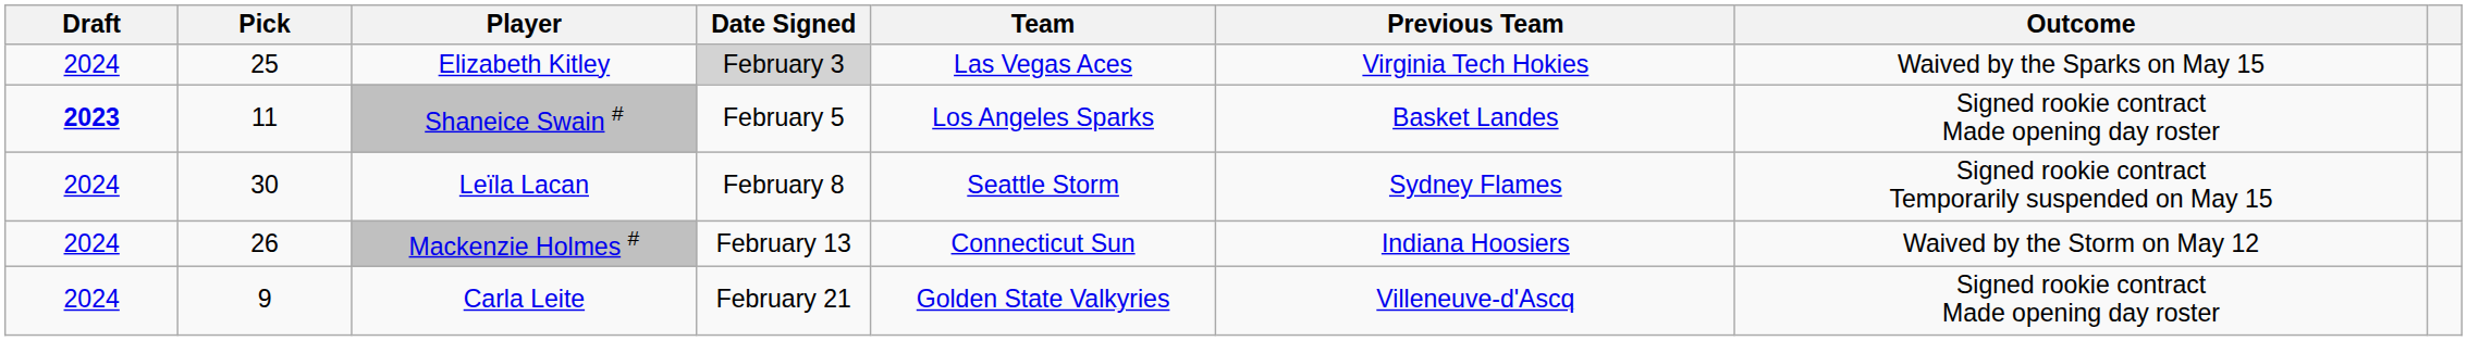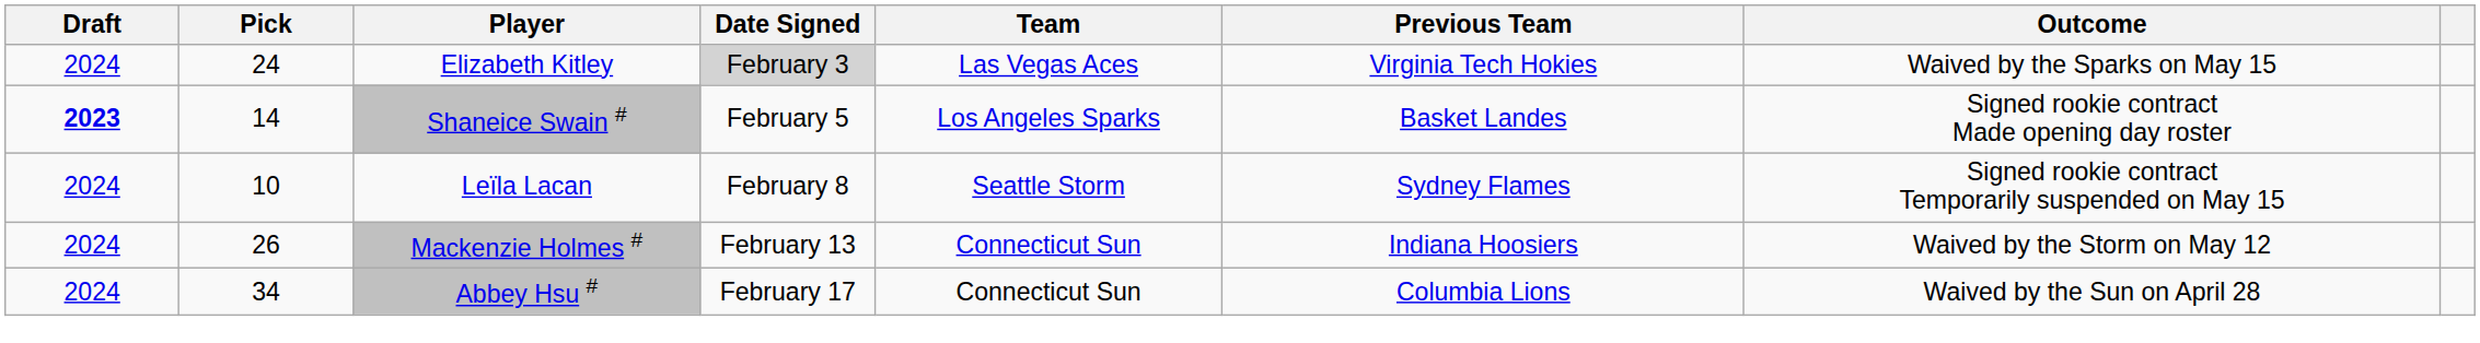 <table class="wikitable sortable" style="text-align: center">
 <tr>
 <th width="5%">Draft</th>
 <th width="5%">Pick</th>
 <th width="10%">Player</th>
 <th width="5%">Date Signed</th>
 <th width="10%">Team</th>
 <th width="15%">Previous Team</th>
 <th width="20%">Outcome</th>
 <th width=1% class="unsortable"></th>
 </tr>
 <tr>
 <td><a href='#'>2024</a></td>
-<td>25</td>
+<td>24</td>
 <td><a href='#'>Elizabeth Kitley</a></td>
 <td style="background: lightgrey;">February 3</td>
 <td><a href='#'>Las Vegas Aces</a></td>
 <td><a href='#'>Virginia Tech Hokies</a><br></td>
 <td>Waived by the Sparks on May 15</td>
 <td></td>
 </tr>
 <tr>
 <td><strong><a href='#'>2023</a></strong></td>
-<td>11</td>
+<td>14</td>
 <td bgcolor=#C0C0C0><a href='#'>Shaneice Swain</a> <sup>#</sup></td>
 <td>February 5</td>
 <td><a href='#'>Los Angeles Sparks</a></td>
 <td><a href='#'>Basket Landes</a><br></td>
 <td>Signed rookie contract<br>Made opening day roster</td>
 <td></td>
 </tr>
 <tr>
 <td><a href='#'>2024</a></td>
-<td>30</td>
+<td>10</td>
 <td><a href='#'>Leïla Lacan</a></td>
 <td>February 8</td>
 <td><a href='#'>Seattle Storm</a></td>
 <td><a href='#'>Sydney Flames</a><br></td>
 <td>Signed rookie contract<br>Temporarily suspended on May 15</td>
 <td></td>
 </tr>
 <tr>
 <td><a href='#'>2024</a></td>
 <td>26</td>
 <td bgcolor=#C0C0C0><a href='#'>Mackenzie Holmes</a> <sup>#</sup></td>
 <td>February 13</td>
 <td><a href='#'>Connecticut Sun</a></td>
 <td><a href='#'>Indiana Hoosiers</a><br></td>
 <td>Waived by the Storm on May 12</td>
 <td></td>
 </tr>
 <tr>
 <td><a href='#'>2024</a></td>
-<td>9</td>
-<td><a href='#'>Carla Leite</a></td>
-<td>February 21</td>
-<td><a href='#'>Golden State Valkyries</a></td>
-<td><a href='#'>Villeneuve-d'Ascq</a><br></td>
-<td>Signed rookie contract<br>Made opening day roster</td>
+<td>34</td>
+<td bgcolor=#C0C0C0><a href='#'>Abbey Hsu</a> <sup>#</sup></td>
+<td>February 17</td>
+<td>Connecticut Sun</td>
+<td><a href='#'>Columbia Lions</a><br></td>
+<td>Waived by the Sun on April 28</td>
 <td></td>
 </tr>
 </table>
